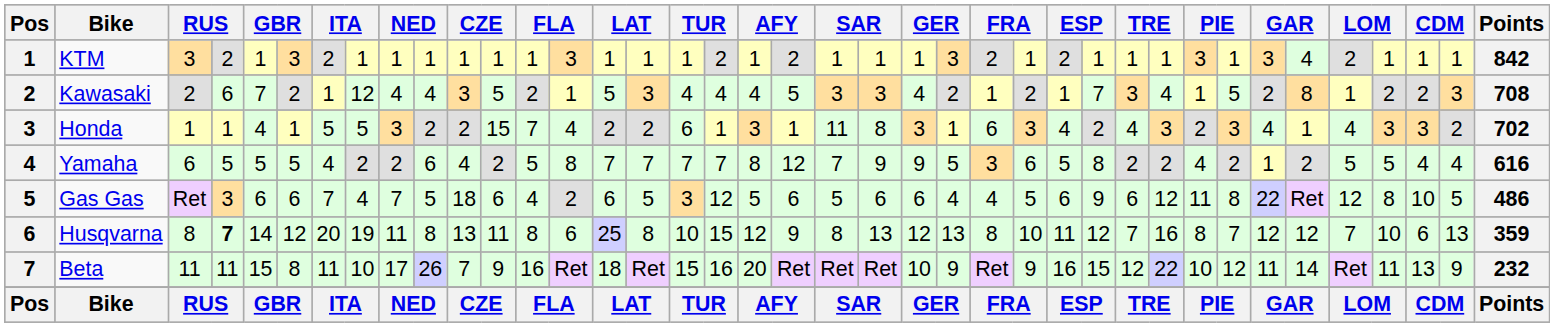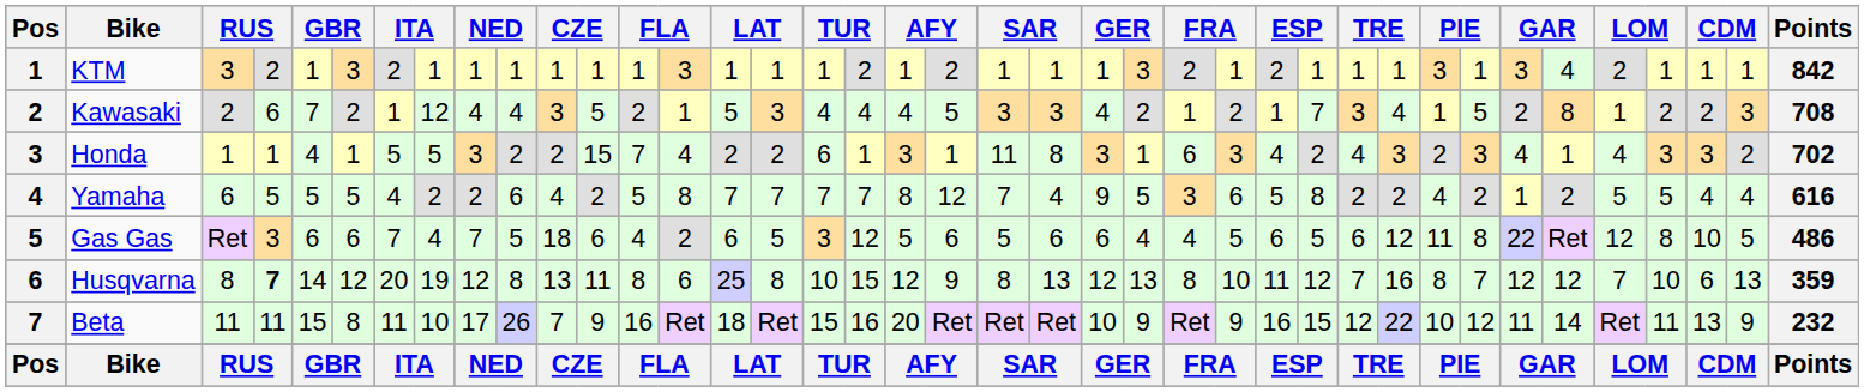 <table class="wikitable" style="font-size: 80%; text-align:center">
 <tr valign="top">
 <th valign="middle">Pos</th>
 <th valign="middle">Bike</th>
 <th colspan=2><a href='#'>RUS</a><br></th>
 <th colspan=2><a href='#'>GBR</a><br></th>
 <th colspan=2><a href='#'>ITA</a><br></th>
 <th colspan=2><a href='#'>NED</a><br></th>
 <th colspan=2><a href='#'>CZE</a><br></th>
 <th colspan=2><a href='#'>FLA</a><br></th>
 <th colspan=2><a href='#'>LAT</a><br></th>
 <th colspan=2><a href='#'>TUR</a><br></th>
 <th colspan=2><a href='#'>AFY</a><br></th>
 <th colspan=2><a href='#'>SAR</a><br></th>
 <th colspan=2><a href='#'>GER</a><br></th>
 <th colspan=2><a href='#'>FRA</a><br></th>
 <th colspan=2><a href='#'>ESP</a><br></th>
 <th colspan=2><a href='#'>TRE</a><br></th>
 <th colspan=2><a href='#'>PIE</a><br></th>
 <th colspan=2><a href='#'>GAR</a><br></th>
 <th colspan=2><a href='#'>LOM</a><br></th>
 <th colspan=2><a href='#'>CDM</a><br></th>
 <th valign="middle">Points</th>
 </tr>
 <tr>
 <th>1</th>
 <td align=left><a href='#'>KTM</a></td>
 <td style="background:#ffdf9f;">3</td>
 <td style="background:#dfdfdf;">2</td>
 <td style="background:#ffffbf;">1</td>
 <td style="background:#ffdf9f;">3</td>
 <td style="background:#dfdfdf;">2</td>
 <td style="background:#ffffbf;">1</td>
 <td style="background:#ffffbf;">1</td>
 <td style="background:#ffffbf;">1</td>
 <td style="background:#ffffbf;">1</td>
 <td style="background:#ffffbf;">1</td>
 <td style="background:#ffffbf;">1</td>
 <td style="background:#ffdf9f;">3</td>
 <td style="background:#ffffbf;">1</td>
 <td style="background:#ffffbf;">1</td>
 <td style="background:#ffffbf;">1</td>
 <td style="background:#dfdfdf;">2</td>
 <td style="background:#ffffbf;">1</td>
 <td style="background:#dfdfdf;">2</td>
 <td style="background:#ffffbf;">1</td>
 <td style="background:#ffffbf;">1</td>
 <td style="background:#ffffbf;">1</td>
 <td style="background:#ffdf9f;">3</td>
 <td style="background:#dfdfdf;">2</td>
 <td style="background:#ffffbf;">1</td>
 <td style="background:#dfdfdf;">2</td>
 <td style="background:#ffffbf;">1</td>
 <td style="background:#ffffbf;">1</td>
 <td style="background:#ffffbf;">1</td>
 <td style="background:#ffdf9f;">3</td>
 <td style="background:#ffffbf;">1</td>
 <td style="background:#ffdf9f;">3</td>
 <td style="background:#dfffdf;">4</td>
 <td style="background:#dfdfdf;">2</td>
 <td style="background:#ffffbf;">1</td>
 <td style="background:#ffffbf;">1</td>
 <td style="background:#ffffbf;">1</td>
 <th>842</th>
 </tr>
 <tr>
 <th>2</th>
 <td align=left><a href='#'>Kawasaki</a></td>
 <td style="background:#dfdfdf;">2</td>
 <td style="background:#dfffdf;">6</td>
 <td style="background:#dfffdf;">7</td>
 <td style="background:#dfdfdf;">2</td>
 <td style="background:#ffffbf;">1</td>
 <td style="background:#dfffdf;">12</td>
 <td style="background:#dfffdf;">4</td>
 <td style="background:#dfffdf;">4</td>
 <td style="background:#ffdf9f;">3</td>
 <td style="background:#dfffdf;">5</td>
 <td style="background:#dfdfdf;">2</td>
 <td style="background:#ffffbf;">1</td>
 <td style="background:#dfffdf;">5</td>
 <td style="background:#ffdf9f;">3</td>
 <td style="background:#dfffdf;">4</td>
 <td style="background:#dfffdf;">4</td>
 <td style="background:#dfffdf;">4</td>
 <td style="background:#dfffdf;">5</td>
 <td style="background:#ffdf9f;">3</td>
 <td style="background:#ffdf9f;">3</td>
 <td style="background:#dfffdf;">4</td>
 <td style="background:#dfdfdf;">2</td>
 <td style="background:#ffffbf;">1</td>
 <td style="background:#dfdfdf;">2</td>
 <td style="background:#ffffbf;">1</td>
 <td style="background:#dfffdf;">7</td>
 <td style="background:#ffdf9f;">3</td>
 <td style="background:#dfffdf;">4</td>
 <td style="background:#ffffbf;">1</td>
 <td style="background:#dfffdf;">5</td>
 <td style="background:#dfdfdf;">2</td>
 <td style="background:#ffdf9f;">8</td>
 <td style="background:#ffffbf;">1</td>
 <td style="background:#dfdfdf;">2</td>
 <td style="background:#dfdfdf;">2</td>
 <td style="background:#ffdf9f;">3</td>
 <th>708</th>
 </tr>
 <tr>
 <th>3</th>
 <td align=left><a href='#'>Honda</a></td>
 <td style="background:#ffffbf;">1</td>
 <td style="background:#ffffbf;">1</td>
 <td style="background:#dfffdf;">4</td>
 <td style="background:#ffffbf;">1</td>
 <td style="background:#dfffdf;">5</td>
 <td style="background:#dfffdf;">5</td>
 <td style="background:#ffdf9f;">3</td>
 <td style="background:#dfdfdf;">2</td>
 <td style="background:#dfdfdf;">2</td>
 <td style="background:#dfffdf;">15</td>
 <td style="background:#dfffdf;">7</td>
 <td style="background:#dfffdf;">4</td>
 <td style="background:#dfdfdf;">2</td>
 <td style="background:#dfdfdf;">2</td>
 <td style="background:#dfffdf;">6</td>
 <td style="background:#ffffbf;">1</td>
 <td style="background:#ffdf9f;">3</td>
 <td style="background:#ffffbf;">1</td>
 <td style="background:#dfffdf;">11</td>
 <td style="background:#dfffdf;">8</td>
 <td style="background:#ffdf9f;">3</td>
 <td style="background:#ffffbf;">1</td>
 <td style="background:#dfffdf;">6</td>
 <td style="background:#ffdf9f;">3</td>
 <td style="background:#dfffdf;">4</td>
 <td style="background:#dfdfdf;">2</td>
 <td style="background:#dfffdf;">4</td>
 <td style="background:#ffdf9f;">3</td>
 <td style="background:#dfdfdf;">2</td>
 <td style="background:#ffdf9f;">3</td>
 <td style="background:#dfffdf;">4</td>
 <td style="background:#ffffbf;">1</td>
 <td style="background:#dfffdf;">4</td>
 <td style="background:#ffdf9f;">3</td>
 <td style="background:#ffdf9f;">3</td>
 <td style="background:#dfdfdf;">2</td>
 <th>702</th>
 </tr>
 <tr>
 <th>4</th>
 <td align=left><a href='#'>Yamaha</a></td>
 <td style="background:#dfffdf;">6</td>
 <td style="background:#dfffdf;">5</td>
 <td style="background:#dfffdf;">5</td>
 <td style="background:#dfffdf;">5</td>
 <td style="background:#dfffdf;">4</td>
 <td style="background:#dfdfdf;">2</td>
 <td style="background:#dfdfdf;">2</td>
 <td style="background:#dfffdf;">6</td>
 <td style="background:#dfffdf;">4</td>
 <td style="background:#dfdfdf;">2</td>
 <td style="background:#dfffdf;">5</td>
 <td style="background:#dfffdf;">8</td>
 <td style="background:#dfffdf;">7</td>
 <td style="background:#dfffdf;">7</td>
 <td style="background:#dfffdf;">7</td>
 <td style="background:#dfffdf;">7</td>
 <td style="background:#dfffdf;">8</td>
 <td style="background:#dfffdf;">12</td>
 <td style="background:#dfffdf;">7</td>
-<td style="background:#dfffdf;">9</td>
+<td style="background:#dfffdf;">4</td>
 <td style="background:#dfffdf;">9</td>
 <td style="background:#dfffdf;">5</td>
 <td style="background:#ffdf9f;">3</td>
 <td style="background:#dfffdf;">6</td>
 <td style="background:#dfffdf;">5</td>
 <td style="background:#dfffdf;">8</td>
 <td style="background:#dfdfdf;">2</td>
 <td style="background:#dfdfdf;">2</td>
 <td style="background:#dfffdf;">4</td>
 <td style="background:#dfdfdf;">2</td>
 <td style="background:#ffffbf;">1</td>
 <td style="background:#dfdfdf;">2</td>
 <td style="background:#dfffdf;">5</td>
 <td style="background:#dfffdf;">5</td>
 <td style="background:#dfffdf;">4</td>
 <td style="background:#dfffdf;">4</td>
 <th>616</th>
 </tr>
 <tr>
 <th>5</th>
 <td align=left><a href='#'>Gas Gas</a></td>
 <td style="background:#efcfff;">Ret</td>
 <td style="background:#ffdf9f;">3</td>
 <td style="background:#dfffdf;">6</td>
 <td style="background:#dfffdf;">6</td>
 <td style="background:#dfffdf;">7</td>
 <td style="background:#dfffdf;">4</td>
 <td style="background:#dfffdf;">7</td>
 <td style="background:#dfffdf;">5</td>
 <td style="background:#dfffdf;">18</td>
 <td style="background:#dfffdf;">6</td>
 <td style="background:#dfffdf;">4</td>
 <td style="background:#dfdfdf;">2</td>
 <td style="background:#dfffdf;">6</td>
 <td style="background:#dfffdf;">5</td>
 <td style="background:#ffdf9f;">3</td>
 <td style="background:#dfffdf;">12</td>
 <td style="background:#dfffdf;">5</td>
 <td style="background:#dfffdf;">6</td>
 <td style="background:#dfffdf;">5</td>
 <td style="background:#dfffdf;">6</td>
 <td style="background:#dfffdf;">6</td>
 <td style="background:#dfffdf;">4</td>
 <td style="background:#dfffdf;">4</td>
 <td style="background:#dfffdf;">5</td>
 <td style="background:#dfffdf;">6</td>
-<td style="background:#dfffdf;">9</td>
+<td style="background:#dfffdf;">5</td>
 <td style="background:#dfffdf;">6</td>
 <td style="background:#dfffdf;">12</td>
 <td style="background:#dfffdf;">11</td>
 <td style="background:#dfffdf;">8</td>
 <td style="background:#cfcfff;">22</td>
 <td style="background:#efcfff;">Ret</td>
 <td style="background:#dfffdf;">12</td>
 <td style="background:#dfffdf;">8</td>
 <td style="background:#dfffdf;">10</td>
 <td style="background:#dfffdf;">5</td>
 <th>486</th>
 </tr>
 <tr>
 <th>6</th>
 <td align=left><a href='#'>Husqvarna</a></td>
 <td style="background:#dfffdf;">8</td>
 <td style="background:#dfffdf;"><strong>7</strong></td>
 <td style="background:#dfffdf;">14</td>
 <td style="background:#dfffdf;">12</td>
 <td style="background:#dfffdf;">20</td>
 <td style="background:#dfffdf;">19</td>
-<td style="background:#dfffdf;">11</td>
+<td style="background:#dfffdf;">12</td>
 <td style="background:#dfffdf;">8</td>
 <td style="background:#dfffdf;">13</td>
 <td style="background:#dfffdf;">11</td>
 <td style="background:#dfffdf;">8</td>
 <td style="background:#dfffdf;">6</td>
 <td style="background:#cfcfff;">25</td>
 <td style="background:#dfffdf;">8</td>
 <td style="background:#dfffdf;">10</td>
 <td style="background:#dfffdf;">15</td>
 <td style="background:#dfffdf;">12</td>
 <td style="background:#dfffdf;">9</td>
 <td style="background:#dfffdf;">8</td>
 <td style="background:#dfffdf;">13</td>
 <td style="background:#dfffdf;">12</td>
 <td style="background:#dfffdf;">13</td>
 <td style="background:#dfffdf;">8</td>
 <td style="background:#dfffdf;">10</td>
 <td style="background:#dfffdf;">11</td>
 <td style="background:#dfffdf;">12</td>
 <td style="background:#dfffdf;">7</td>
 <td style="background:#dfffdf;">16</td>
 <td style="background:#dfffdf;">8</td>
 <td style="background:#dfffdf;">7</td>
 <td style="background:#dfffdf;">12</td>
 <td style="background:#dfffdf;">12</td>
 <td style="background:#dfffdf;">7</td>
 <td style="background:#dfffdf;">10</td>
 <td style="background:#dfffdf;">6</td>
 <td style="background:#dfffdf;">13</td>
 <th>359</th>
 </tr>
 <tr>
 <th>7</th>
 <td align=left><a href='#'>Beta</a></td>
 <td style="background:#dfffdf;">11</td>
 <td style="background:#dfffdf;">11</td>
 <td style="background:#dfffdf;">15</td>
 <td style="background:#dfffdf;">8</td>
 <td style="background:#dfffdf;">11</td>
 <td style="background:#dfffdf;">10</td>
 <td style="background:#dfffdf;">17</td>
 <td style="background:#cfcfff;">26</td>
 <td style="background:#dfffdf;">7</td>
 <td style="background:#dfffdf;">9</td>
 <td style="background:#dfffdf;">16</td>
 <td style="background:#efcfff;">Ret</td>
 <td style="background:#dfffdf;">18</td>
 <td style="background:#efcfff;">Ret</td>
 <td style="background:#dfffdf;">15</td>
 <td style="background:#dfffdf;">16</td>
 <td style="background:#dfffdf;">20</td>
 <td style="background:#efcfff;">Ret</td>
 <td style="background:#efcfff;">Ret</td>
 <td style="background:#efcfff;">Ret</td>
 <td style="background:#dfffdf;">10</td>
 <td style="background:#dfffdf;">9</td>
 <td style="background:#efcfff;">Ret</td>
 <td style="background:#dfffdf;">9</td>
 <td style="background:#dfffdf;">16</td>
 <td style="background:#dfffdf;">15</td>
 <td style="background:#dfffdf;">12</td>
 <td style="background:#cfcfff;">22</td>
 <td style="background:#dfffdf;">10</td>
 <td style="background:#dfffdf;">12</td>
 <td style="background:#dfffdf;">11</td>
 <td style="background:#dfffdf;">14</td>
 <td style="background:#efcfff;">Ret</td>
 <td style="background:#dfffdf;">11</td>
 <td style="background:#dfffdf;">13</td>
 <td style="background:#dfffdf;">9</td>
 <th>232</th>
 </tr>
 <tr>
 </tr>
 <tr valign="top">
 <th valign="middle">Pos</th>
 <th valign="middle">Bike</th>
 <th colspan=2><a href='#'>RUS</a><br></th>
 <th colspan=2><a href='#'>GBR</a><br></th>
 <th colspan=2><a href='#'>ITA</a><br></th>
 <th colspan=2><a href='#'>NED</a><br></th>
 <th colspan=2><a href='#'>CZE</a><br></th>
 <th colspan=2><a href='#'>FLA</a><br></th>
 <th colspan=2><a href='#'>LAT</a><br></th>
 <th colspan=2><a href='#'>TUR</a><br></th>
 <th colspan=2><a href='#'>AFY</a><br></th>
 <th colspan=2><a href='#'>SAR</a><br></th>
 <th colspan=2><a href='#'>GER</a><br></th>
 <th colspan=2><a href='#'>FRA</a><br></th>
 <th colspan=2><a href='#'>ESP</a><br></th>
 <th colspan=2><a href='#'>TRE</a><br></th>
 <th colspan=2><a href='#'>PIE</a><br></th>
 <th colspan=2><a href='#'>GAR</a><br></th>
 <th colspan=2><a href='#'>LOM</a><br></th>
 <th colspan=2><a href='#'>CDM</a><br></th>
 <th valign="middle">Points</th>
 </tr>
 </table>
